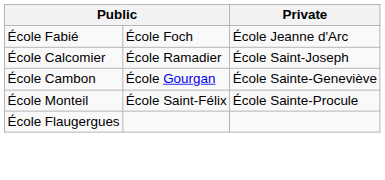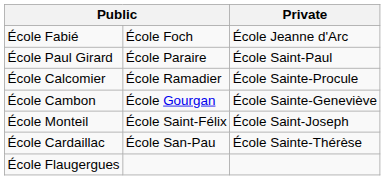 <table class="wikitable">
 <tr>
 <th colspan="2">Public</th>
 <th>Private</th>
 </tr>
 <tr>
 <td>École Fabié</td>
 <td>École Foch</td>
 <td>École Jeanne d'Arc</td>
 </tr>
 <tr>
+<td>École Paul Girard</td>
+<td>École Paraire</td>
+<td>École Saint-Paul</td>
+</tr>
+<tr>
 <td>École Calcomier</td>
 <td>École Ramadier</td>
-<td>École Saint-Joseph</td>
+<td>École Sainte-Procule</td>
 </tr>
 <tr>
 <td>École Cambon</td>
 <td>École <a href='#'>Gourgan</a></td>
 <td>École Sainte-Geneviève</td>
 </tr>
 <tr>
 <td>École Monteil</td>
 <td>École Saint-Félix</td>
-<td>École Sainte-Procule</td>
+<td>École Saint-Joseph</td>
+</tr>
+<tr>
+<td>École Cardaillac</td>
+<td>École San-Pau</td>
+<td>École Sainte-Thérèse</td>
 </tr>
 <tr>
 <td>École Flaugergues</td>
 <td></td>
 <td></td>
 </tr>
 </table>
